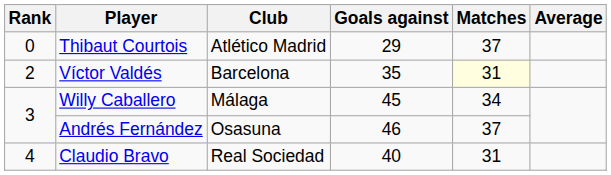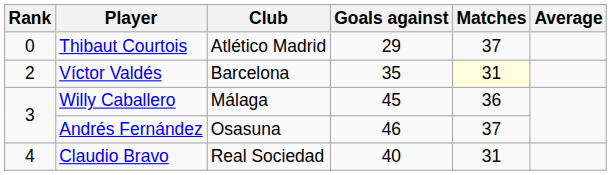 <table class="wikitable" style="text-align:center">
 <tr>
 <th>Rank</th>
 <th>Player</th>
 <th>Club</th>
 <th>Goals against</th>
 <th>Matches</th>
 <th>Average</th>
 </tr>
 <tr>
 <td>0</td>
 <td align="left"> <a href='#'>Thibaut Courtois</a></td>
 <td align="left">Atlético Madrid</td>
 <td>29</td>
 <td>37</td>
 <td></td>
 </tr>
 <tr>
 <td>2</td>
 <td align="left"> <a href='#'>Víctor Valdés</a></td>
 <td align="left">Barcelona</td>
 <td>35</td>
 <td style="background: lightyellow;">31</td>
 <td></td>
 </tr>
 <tr>
 <td rowspan=2>3</td>
 <td align="left"> <a href='#'>Willy Caballero</a></td>
 <td align="left">Málaga</td>
 <td>45</td>
-<td>34</td>
+<td>36</td>
 <td rowspan=2></td>
 </tr>
 <tr>
 <td align="left"> <a href='#'>Andrés Fernández</a></td>
 <td align="left">Osasuna</td>
 <td>46</td>
 <td>37</td>
 </tr>
 <tr>
 <td>4</td>
 <td align="left"> <a href='#'>Claudio Bravo</a></td>
 <td align="left">Real Sociedad</td>
 <td>40</td>
 <td>31</td>
 <td></td>
 </tr>
 </table>
